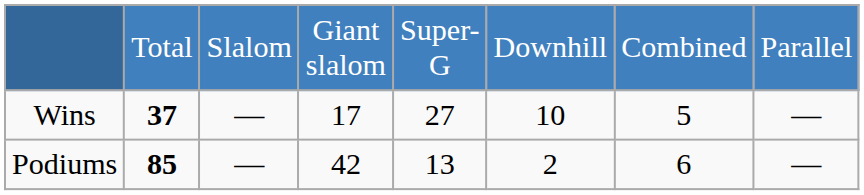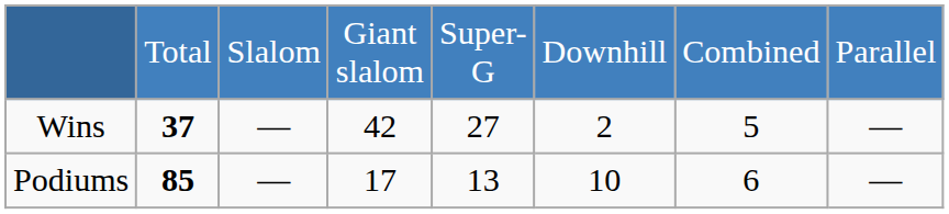 <table class="wikitable"  style="font-size:95%; text-align:center; border:gray solid 1px; width:40%;">
 <tr style="background:#369; color:white;">
 <td rowspan="2" style="width:3%;"></td>
 </tr>
 <tr style="background:#4180be; color:white;">
 <td style="width:2%;">Total</td>
 <td style="width:2%;">Slalom</td>
 <td style="width:2%;">Giant slalom</td>
 <td style="width:2%;">Super-G</td>
 <td style="width:2%;">Downhill</td>
 <td style="width:2%;">Combined</td>
 <td style="width:2%;">Parallel</td>
 </tr>
 <tr>
 <td>Wins</td>
 <td><strong>37</strong></td>
 <td>—</td>
-<td>17</td>
+<td>42</td>
 <td>27</td>
-<td>10</td>
+<td>2</td>
 <td>5</td>
 <td>— </td>
 </tr>
 <tr>
 <td>Podiums</td>
 <td><strong>85</strong></td>
 <td>—</td>
-<td>42</td>
+<td>17</td>
 <td>13</td>
-<td>2</td>
+<td>10</td>
 <td>6</td>
 <td>— </td>
 </tr>
 </table>
